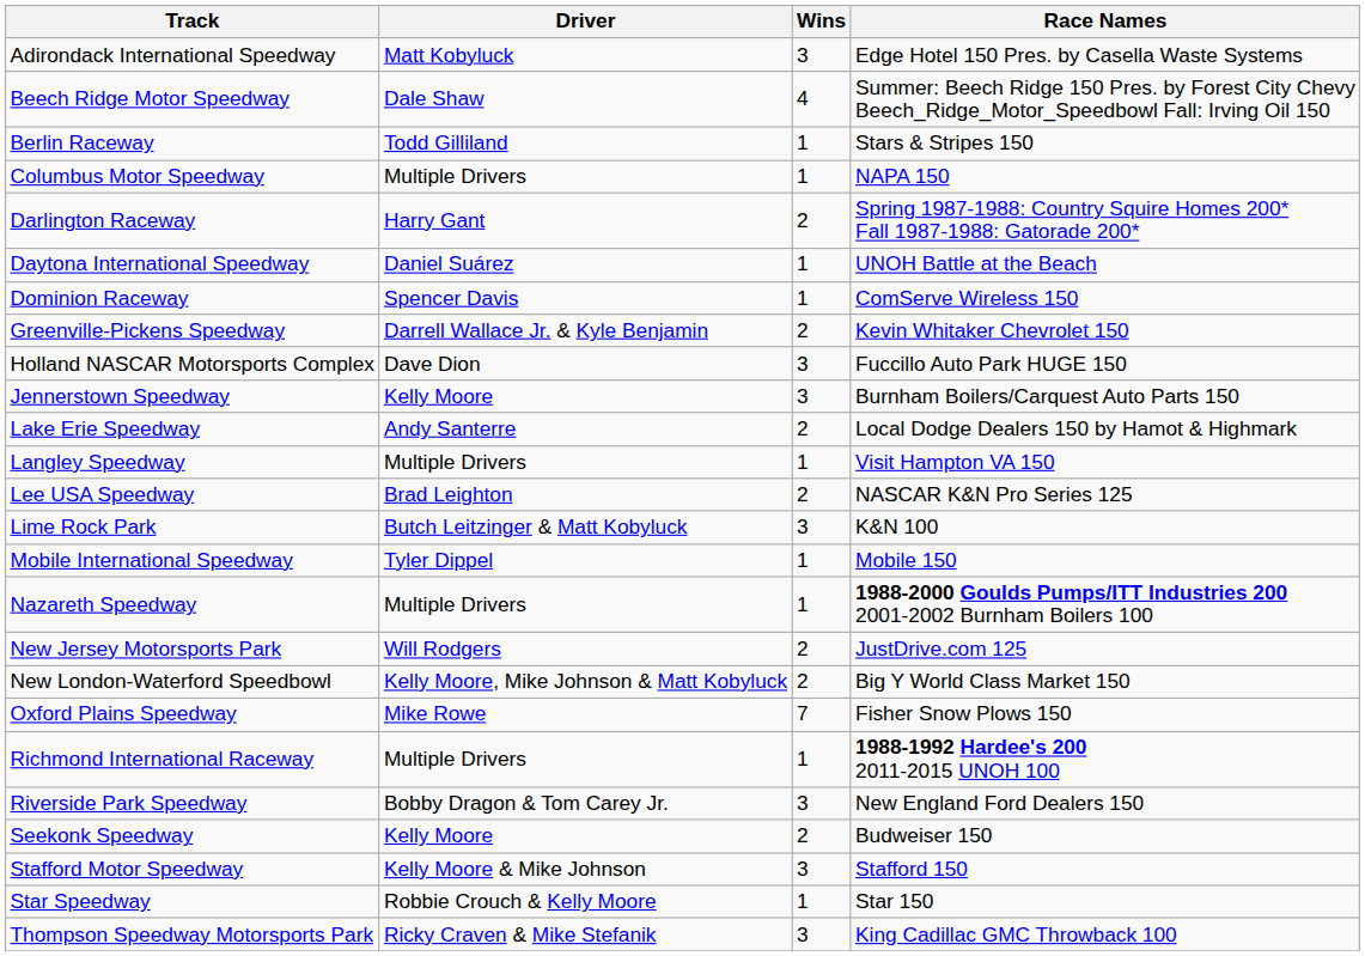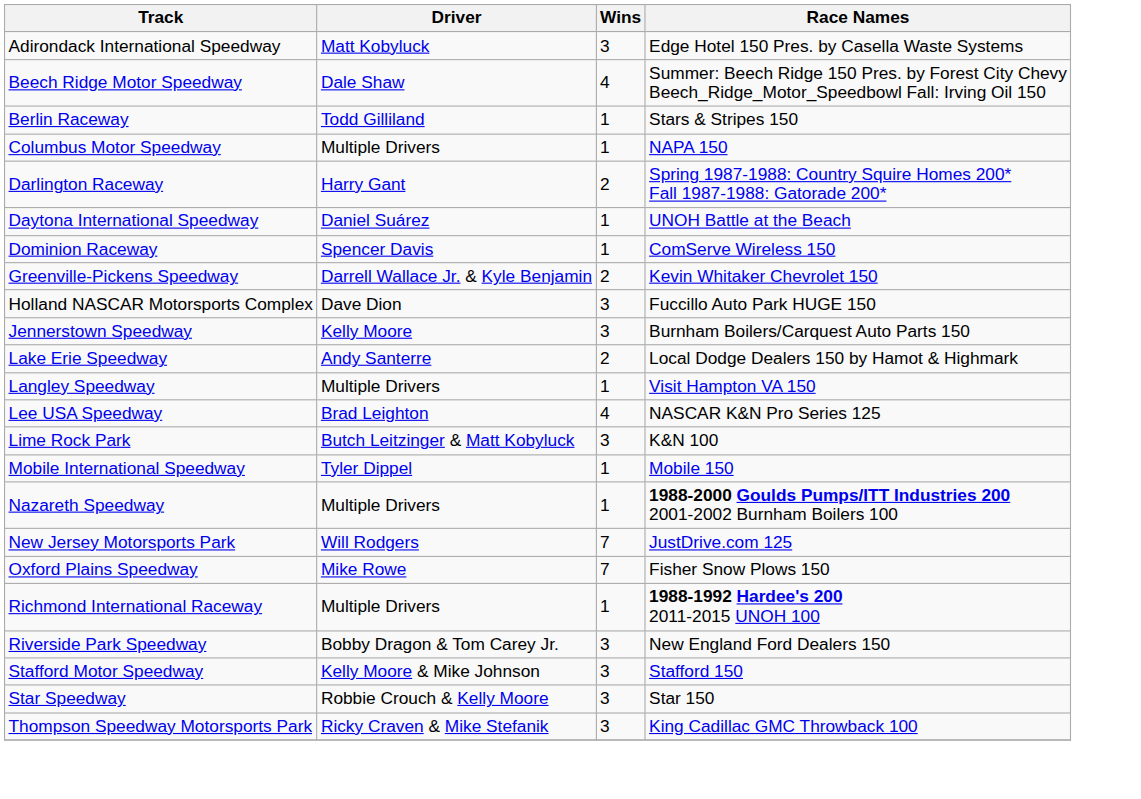 <table class="wikitable">
 <tr>
 <th>Track</th>
 <th>Driver</th>
 <th>Wins</th>
 <th>Race Names</th>
 </tr>
 <tr>
 <td>Adirondack International Speedway</td>
 <td><a href='#'>Matt Kobyluck</a></td>
 <td>3</td>
 <td>Edge Hotel 150 Pres. by Casella Waste Systems</td>
 </tr>
 <tr>
 <td><a href='#'>Beech Ridge Motor Speedway</a></td>
 <td><a href='#'>Dale Shaw</a></td>
 <td>4</td>
 <td>Summer: Beech Ridge 150 Pres. by Forest City Chevy<br>Beech_Ridge_Motor_Speedbowl Fall: Irving Oil 150</td>
 </tr>
 <tr>
 <td><a href='#'>Berlin Raceway</a></td>
 <td><a href='#'>Todd Gilliland</a></td>
 <td>1</td>
 <td>Stars & Stripes 150</td>
 </tr>
 <tr>
 <td><a href='#'>Columbus Motor Speedway</a></td>
 <td>Multiple Drivers</td>
 <td>1</td>
 <td><a href='#'>NAPA 150</a></td>
 </tr>
 <tr>
 <td><a href='#'>Darlington Raceway</a></td>
 <td><a href='#'>Harry Gant</a></td>
 <td>2</td>
 <td><a href='#'>Spring 1987-1988: Country Squire Homes 200*</a><br> <a href='#'>Fall 1987-1988: Gatorade 200*</a></td>
 </tr>
 <tr>
 <td><a href='#'>Daytona International Speedway</a></td>
 <td><a href='#'>Daniel Suárez</a></td>
 <td>1</td>
 <td><a href='#'>UNOH Battle at the Beach</a></td>
 </tr>
 <tr>
 <td><a href='#'>Dominion Raceway</a></td>
 <td><a href='#'>Spencer Davis</a></td>
 <td>1</td>
 <td><a href='#'>ComServe Wireless 150</a></td>
 </tr>
 <tr>
 <td><a href='#'>Greenville-Pickens Speedway</a></td>
 <td><a href='#'>Darrell Wallace Jr.</a> & <a href='#'>Kyle Benjamin</a></td>
 <td>2</td>
 <td><a href='#'>Kevin Whitaker Chevrolet 150</a></td>
 </tr>
 <tr>
 <td>Holland NASCAR Motorsports Complex</td>
 <td>Dave Dion</td>
 <td>3</td>
 <td>Fuccillo Auto Park HUGE 150</td>
 </tr>
 <tr>
 <td><a href='#'>Jennerstown Speedway</a></td>
 <td><a href='#'>Kelly Moore</a></td>
 <td>3</td>
 <td>Burnham Boilers/Carquest Auto Parts 150</td>
 </tr>
 <tr>
 <td><a href='#'>Lake Erie Speedway</a></td>
 <td><a href='#'>Andy Santerre</a></td>
 <td>2</td>
 <td>Local Dodge Dealers 150 by Hamot & Highmark</td>
 </tr>
 <tr>
 <td><a href='#'>Langley Speedway</a></td>
 <td>Multiple Drivers</td>
 <td>1</td>
 <td><a href='#'>Visit Hampton VA 150</a></td>
 </tr>
 <tr>
 <td><a href='#'>Lee USA Speedway</a></td>
 <td><a href='#'>Brad Leighton</a></td>
-<td>2</td>
+<td>4</td>
 <td>NASCAR K&N Pro Series 125</td>
 </tr>
 <tr>
 <td><a href='#'>Lime Rock Park</a></td>
 <td><a href='#'>Butch Leitzinger</a> & <a href='#'>Matt Kobyluck</a></td>
 <td>3</td>
 <td>K&N 100</td>
 </tr>
 <tr>
 <td><a href='#'>Mobile International Speedway</a></td>
 <td><a href='#'>Tyler Dippel</a></td>
 <td>1</td>
 <td><a href='#'>Mobile 150</a></td>
 </tr>
 <tr>
 <td><a href='#'>Nazareth Speedway</a></td>
 <td>Multiple Drivers</td>
 <td>1</td>
 <td><strong>1988-2000 <a href='#'>Goulds Pumps/ITT Industries 200</a></strong><br>2001-2002 Burnham Boilers 100</td>
 </tr>
 <tr>
 <td><a href='#'>New Jersey Motorsports Park</a></td>
 <td><a href='#'>Will Rodgers</a></td>
-<td>2</td>
+<td>7</td>
 <td><a href='#'>JustDrive.com 125</a></td>
-</tr>
-<tr>
-<td>New London-Waterford Speedbowl</td>
-<td><a href='#'>Kelly Moore</a>, Mike Johnson & <a href='#'>Matt Kobyluck</a></td>
-<td>2</td>
-<td>Big Y World Class Market 150</td>
 </tr>
 <tr>
 <td><a href='#'>Oxford Plains Speedway</a></td>
 <td><a href='#'>Mike Rowe</a></td>
 <td>7</td>
 <td>Fisher Snow Plows 150</td>
 </tr>
 <tr>
 <td><a href='#'>Richmond International Raceway</a></td>
 <td>Multiple Drivers</td>
 <td>1</td>
 <td><strong>1988-1992 <a href='#'>Hardee's 200</a></strong><br>2011-2015 <a href='#'>UNOH 100</a></td>
 </tr>
 <tr>
 <td><a href='#'>Riverside Park Speedway</a></td>
 <td>Bobby Dragon & Tom Carey Jr.</td>
 <td>3</td>
 <td>New England Ford Dealers 150</td>
 </tr>
 <tr>
-<td><a href='#'>Seekonk Speedway</a></td>
-<td><a href='#'>Kelly Moore</a></td>
-<td>2</td>
-<td>Budweiser 150</td>
-</tr>
-<tr>
 <td><a href='#'>Stafford Motor Speedway</a></td>
 <td><a href='#'>Kelly Moore</a> & Mike Johnson</td>
 <td>3</td>
 <td><a href='#'>Stafford 150</a></td>
 </tr>
 <tr>
 <td><a href='#'>Star Speedway</a></td>
 <td>Robbie Crouch & <a href='#'>Kelly Moore</a></td>
-<td>1</td>
+<td>3</td>
 <td>Star 150</td>
 </tr>
 <tr>
 <td><a href='#'>Thompson Speedway Motorsports Park</a></td>
 <td><a href='#'>Ricky Craven</a> & <a href='#'>Mike Stefanik</a></td>
 <td>3</td>
 <td><a href='#'>King Cadillac GMC Throwback 100</a></td>
 </tr>
 <tr>
 </tr>
 </table>
